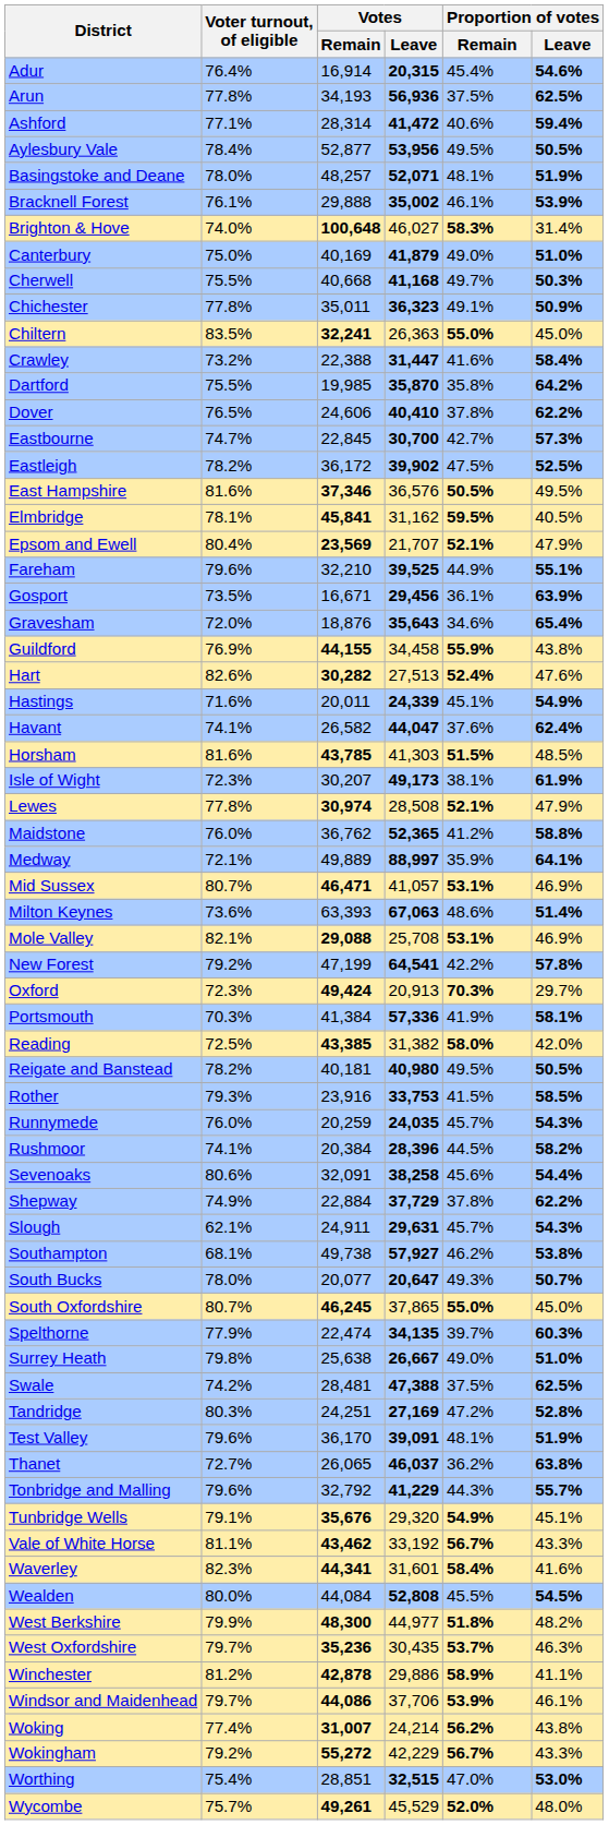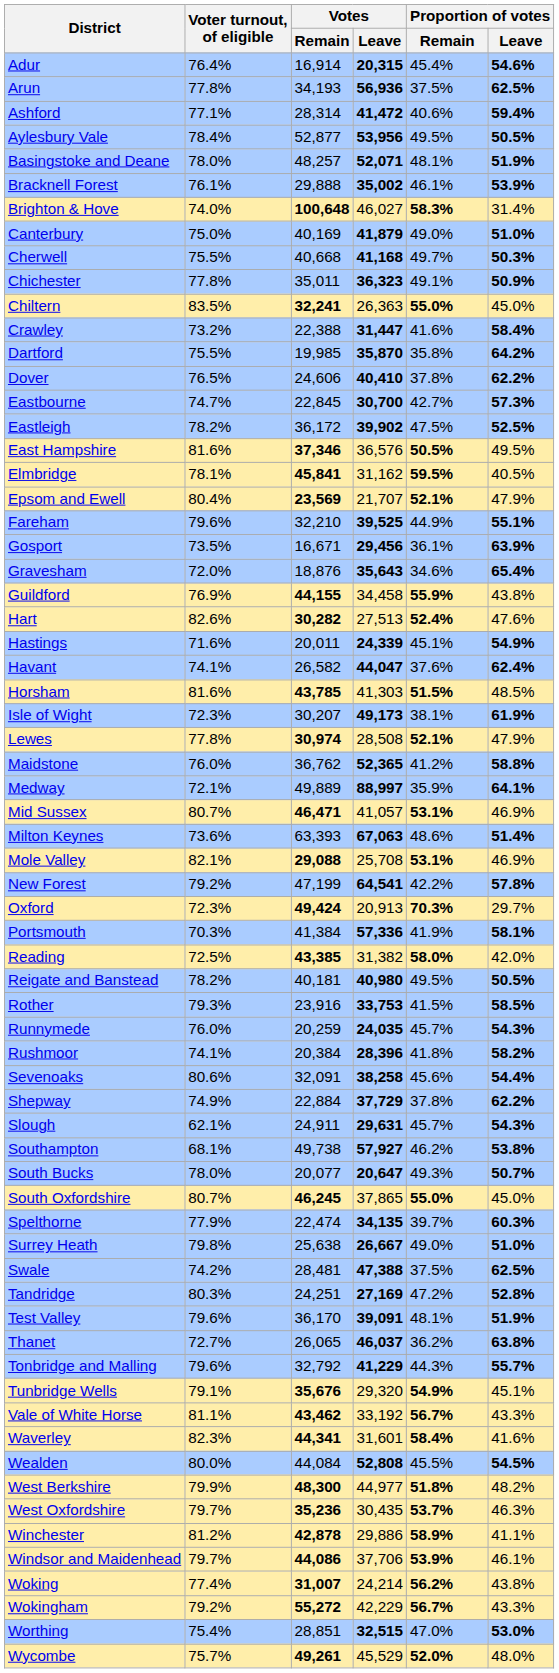 <table class="wikitable sortable">
 <tr>
 <th rowspan=2>District</th>
 <th rowspan=2>Voter turnout,<br>of eligible</th>
 <th colspan=2>Votes</th>
 <th colspan=2>Proportion of votes</th>
 </tr>
 <tr>
 <th>Remain</th>
 <th>Leave</th>
 <th>Remain</th>
 <th>Leave</th>
 </tr>
 <tr style="background:#acf;">
 <td><a href='#'>Adur</a></td>
 <td>76.4%</td>
 <td>16,914</td>
 <td><strong>20,315</strong></td>
 <td>45.4%</td>
 <td><strong>54.6%</strong></td>
 </tr>
 <tr style="background:#acf;">
 <td><a href='#'>Arun</a></td>
 <td>77.8%</td>
 <td>34,193</td>
 <td><strong>56,936</strong></td>
 <td>37.5%</td>
 <td><strong>62.5%</strong></td>
 </tr>
 <tr style="background:#acf;">
 <td><a href='#'>Ashford</a></td>
 <td>77.1%</td>
 <td>28,314</td>
 <td><strong>41,472</strong></td>
 <td>40.6%</td>
 <td><strong>59.4%</strong></td>
 </tr>
 <tr style="background:#acf;">
 <td><a href='#'>Aylesbury Vale</a></td>
 <td>78.4%</td>
 <td>52,877</td>
 <td><strong>53,956</strong></td>
 <td>49.5%</td>
 <td><strong>50.5%</strong></td>
 </tr>
 <tr style="background:#acf;">
 <td><a href='#'>Basingstoke and Deane</a></td>
 <td>78.0%</td>
 <td>48,257</td>
 <td><strong>52,071</strong></td>
 <td>48.1%</td>
 <td><strong>51.9%</strong></td>
 </tr>
 <tr style="background:#acf;">
 <td><a href='#'>Bracknell Forest</a></td>
 <td>76.1%</td>
 <td>29,888</td>
 <td><strong>35,002</strong></td>
 <td>46.1%</td>
 <td><strong>53.9%</strong></td>
 </tr>
 <tr style="background:#fea;">
 <td><a href='#'>Brighton & Hove</a></td>
 <td>74.0%</td>
 <td><strong>100,648</strong></td>
 <td>46,027</td>
 <td><strong>58.3%</strong></td>
 <td>31.4%</td>
 </tr>
 <tr style="background:#acf;">
 <td><a href='#'>Canterbury</a></td>
 <td>75.0%</td>
 <td>40,169</td>
 <td><strong>41,879</strong></td>
 <td>49.0%</td>
 <td><strong>51.0%</strong></td>
 </tr>
 <tr style="background:#acf;">
 <td><a href='#'>Cherwell</a></td>
 <td>75.5%</td>
 <td>40,668</td>
 <td><strong>41,168</strong></td>
 <td>49.7%</td>
 <td><strong>50.3%</strong></td>
 </tr>
 <tr style="background:#acf;">
 <td><a href='#'>Chichester</a></td>
 <td>77.8%</td>
 <td>35,011</td>
 <td><strong>36,323</strong></td>
 <td>49.1%</td>
 <td><strong>50.9%</strong></td>
 </tr>
 <tr style="background:#fea;">
 <td><a href='#'>Chiltern</a></td>
 <td>83.5%</td>
 <td><strong>32,241</strong></td>
 <td>26,363</td>
 <td><strong>55.0%</strong></td>
 <td>45.0%</td>
 </tr>
 <tr style="background:#acf;">
 <td><a href='#'>Crawley</a></td>
 <td>73.2%</td>
 <td>22,388</td>
 <td><strong>31,447</strong></td>
 <td>41.6%</td>
 <td><strong>58.4%</strong></td>
 </tr>
 <tr style="background:#acf;">
 <td><a href='#'>Dartford</a></td>
 <td>75.5%</td>
 <td>19,985</td>
 <td><strong>35,870</strong></td>
 <td>35.8%</td>
 <td><strong>64.2%</strong></td>
 </tr>
 <tr style="background:#acf;">
 <td><a href='#'>Dover</a></td>
 <td>76.5%</td>
 <td>24,606</td>
 <td><strong>40,410</strong></td>
 <td>37.8%</td>
 <td><strong>62.2%</strong></td>
 </tr>
 <tr style="background:#acf;">
 <td><a href='#'>Eastbourne</a></td>
 <td>74.7%</td>
 <td>22,845</td>
 <td><strong>30,700</strong></td>
 <td>42.7%</td>
 <td><strong>57.3%</strong></td>
 </tr>
 <tr style="background:#acf;">
 <td><a href='#'>Eastleigh</a></td>
 <td>78.2%</td>
 <td>36,172</td>
 <td><strong>39,902</strong></td>
 <td>47.5%</td>
 <td><strong>52.5%</strong></td>
 </tr>
 <tr style="background:#fea;">
 <td><a href='#'>East Hampshire</a></td>
 <td>81.6%</td>
 <td><strong>37,346</strong></td>
 <td>36,576</td>
 <td><strong>50.5%</strong></td>
 <td>49.5%</td>
 </tr>
 <tr style="background:#fea;">
 <td><a href='#'>Elmbridge</a></td>
 <td>78.1%</td>
 <td><strong>45,841</strong></td>
 <td>31,162</td>
 <td><strong>59.5%</strong></td>
 <td>40.5%</td>
 </tr>
 <tr style="background:#fea;">
 <td><a href='#'>Epsom and Ewell</a></td>
 <td>80.4%</td>
 <td><strong>23,569</strong></td>
 <td>21,707</td>
 <td><strong>52.1%</strong></td>
 <td>47.9%</td>
 </tr>
 <tr style="background:#acf;">
 <td><a href='#'>Fareham</a></td>
 <td>79.6%</td>
 <td>32,210</td>
 <td><strong>39,525</strong></td>
 <td>44.9%</td>
 <td><strong>55.1%</strong></td>
 </tr>
 <tr style="background:#acf;">
 <td><a href='#'>Gosport</a></td>
 <td>73.5%</td>
 <td>16,671</td>
 <td><strong>29,456</strong></td>
 <td>36.1%</td>
 <td><strong>63.9%</strong></td>
 </tr>
 <tr style="background:#acf;">
 <td><a href='#'>Gravesham</a></td>
 <td>72.0%</td>
 <td>18,876</td>
 <td><strong>35,643</strong></td>
 <td>34.6%</td>
 <td><strong>65.4%</strong></td>
 </tr>
 <tr style="background:#fea;">
 <td><a href='#'>Guildford</a></td>
 <td>76.9%</td>
 <td><strong>44,155</strong></td>
 <td>34,458</td>
 <td><strong>55.9%</strong></td>
 <td>43.8%</td>
 </tr>
 <tr style="background:#fea;">
 <td><a href='#'>Hart</a></td>
 <td>82.6%</td>
 <td><strong>30,282</strong></td>
 <td>27,513</td>
 <td><strong>52.4%</strong></td>
 <td>47.6%</td>
 </tr>
 <tr style="background:#acf;">
 <td><a href='#'>Hastings</a></td>
 <td>71.6%</td>
 <td>20,011</td>
 <td><strong>24,339</strong></td>
 <td>45.1%</td>
 <td><strong>54.9%</strong></td>
 </tr>
 <tr style="background:#acf;">
 <td><a href='#'>Havant</a></td>
 <td>74.1%</td>
 <td>26,582</td>
 <td><strong>44,047</strong></td>
 <td>37.6%</td>
 <td><strong>62.4%</strong></td>
 </tr>
 <tr style="background:#fea;">
 <td><a href='#'>Horsham</a></td>
 <td>81.6%</td>
 <td><strong>43,785</strong></td>
 <td>41,303</td>
 <td><strong>51.5%</strong></td>
 <td>48.5%</td>
 </tr>
 <tr style="background:#acf;">
 <td><a href='#'>Isle of Wight</a></td>
 <td>72.3%</td>
 <td>30,207</td>
 <td><strong>49,173</strong></td>
 <td>38.1%</td>
 <td><strong>61.9%</strong></td>
 </tr>
 <tr style="background:#fea;">
 <td><a href='#'>Lewes</a></td>
 <td>77.8%</td>
 <td><strong>30,974</strong></td>
 <td>28,508</td>
 <td><strong>52.1%</strong></td>
 <td>47.9%</td>
 </tr>
 <tr style="background:#acf;">
 <td><a href='#'>Maidstone</a></td>
 <td>76.0%</td>
 <td>36,762</td>
 <td><strong>52,365</strong></td>
 <td>41.2%</td>
 <td><strong>58.8%</strong></td>
 </tr>
 <tr style="background:#acf;">
 <td><a href='#'>Medway</a></td>
 <td>72.1%</td>
 <td>49,889</td>
 <td><strong>88,997</strong></td>
 <td>35.9%</td>
 <td><strong>64.1%</strong></td>
 </tr>
 <tr style="background:#fea;">
 <td><a href='#'>Mid Sussex</a></td>
 <td>80.7%</td>
 <td><strong>46,471</strong></td>
 <td>41,057</td>
 <td><strong>53.1%</strong></td>
 <td>46.9%</td>
 </tr>
 <tr style="background:#acf;">
 <td><a href='#'>Milton Keynes</a></td>
 <td>73.6%</td>
 <td>63,393</td>
 <td><strong>67,063</strong></td>
 <td>48.6%</td>
 <td><strong>51.4%</strong></td>
 </tr>
 <tr style="background:#fea;">
 <td><a href='#'>Mole Valley</a></td>
 <td>82.1%</td>
 <td><strong>29,088</strong></td>
 <td>25,708</td>
 <td><strong>53.1%</strong></td>
 <td>46.9%</td>
 </tr>
 <tr style="background:#acf;">
 <td><a href='#'>New Forest</a></td>
 <td>79.2%</td>
 <td>47,199</td>
 <td><strong>64,541</strong></td>
 <td>42.2%</td>
 <td><strong>57.8%</strong></td>
 </tr>
 <tr style="background:#fea;">
 <td><a href='#'>Oxford</a></td>
 <td>72.3%</td>
 <td><strong>49,424</strong></td>
 <td>20,913</td>
 <td><strong>70.3%</strong></td>
 <td>29.7%</td>
 </tr>
 <tr style="background:#acf;">
 <td><a href='#'>Portsmouth</a></td>
 <td>70.3%</td>
 <td>41,384</td>
 <td><strong>57,336</strong></td>
 <td>41.9%</td>
 <td><strong>58.1%</strong></td>
 </tr>
 <tr style="background:#fea;">
 <td><a href='#'>Reading</a></td>
 <td>72.5%</td>
 <td><strong>43,385</strong></td>
 <td>31,382</td>
 <td><strong>58.0%</strong></td>
 <td>42.0%</td>
 </tr>
 <tr style="background:#acf;">
 <td><a href='#'>Reigate and Banstead</a></td>
 <td>78.2%</td>
 <td>40,181</td>
 <td><strong>40,980</strong></td>
 <td>49.5%</td>
 <td><strong>50.5%</strong></td>
 </tr>
 <tr style="background:#acf;">
 <td><a href='#'>Rother</a></td>
 <td>79.3%</td>
 <td>23,916</td>
 <td><strong>33,753</strong></td>
 <td>41.5%</td>
 <td><strong>58.5%</strong></td>
 </tr>
 <tr style="background:#acf;">
 <td><a href='#'>Runnymede</a></td>
 <td>76.0%</td>
 <td>20,259</td>
 <td><strong>24,035</strong></td>
 <td>45.7%</td>
 <td><strong>54.3%</strong></td>
 </tr>
 <tr style="background:#acf;">
 <td><a href='#'>Rushmoor</a></td>
 <td>74.1%</td>
 <td>20,384</td>
 <td><strong>28,396</strong></td>
-<td>44.5%</td>
+<td>41.8%</td>
 <td><strong>58.2%</strong></td>
 </tr>
 <tr style="background:#acf;">
 <td><a href='#'>Sevenoaks</a></td>
 <td>80.6%</td>
 <td>32,091</td>
 <td><strong>38,258</strong></td>
 <td>45.6%</td>
 <td><strong>54.4%</strong></td>
 </tr>
 <tr style="background:#acf;">
 <td><a href='#'>Shepway</a></td>
 <td>74.9%</td>
 <td>22,884</td>
 <td><strong>37,729</strong></td>
 <td>37.8%</td>
 <td><strong>62.2%</strong></td>
 </tr>
 <tr style="background:#acf;">
 <td><a href='#'>Slough</a></td>
 <td>62.1%</td>
 <td>24,911</td>
 <td><strong>29,631</strong></td>
 <td>45.7%</td>
 <td><strong>54.3%</strong></td>
 </tr>
 <tr style="background:#acf;">
 <td><a href='#'>Southampton</a></td>
 <td>68.1%</td>
 <td>49,738</td>
 <td><strong>57,927</strong></td>
 <td>46.2%</td>
 <td><strong>53.8%</strong></td>
 </tr>
 <tr style="background:#acf;">
 <td><a href='#'>South Bucks</a></td>
 <td>78.0%</td>
 <td>20,077</td>
 <td><strong>20,647</strong></td>
 <td>49.3%</td>
 <td><strong>50.7%</strong></td>
 </tr>
 <tr style="background:#fea;">
 <td><a href='#'>South Oxfordshire</a></td>
 <td>80.7%</td>
 <td><strong>46,245</strong></td>
 <td>37,865</td>
 <td><strong>55.0%</strong></td>
 <td>45.0%</td>
 </tr>
 <tr style="background:#acf;">
 <td><a href='#'>Spelthorne</a></td>
 <td>77.9%</td>
 <td>22,474</td>
 <td><strong>34,135</strong></td>
 <td>39.7%</td>
 <td><strong>60.3%</strong></td>
 </tr>
 <tr style="background:#acf;">
 <td><a href='#'>Surrey Heath</a></td>
 <td>79.8%</td>
 <td>25,638</td>
 <td><strong>26,667</strong></td>
 <td>49.0%</td>
 <td><strong>51.0%</strong></td>
 </tr>
 <tr style="background:#acf;">
 <td><a href='#'>Swale</a></td>
 <td>74.2%</td>
 <td>28,481</td>
 <td><strong>47,388</strong></td>
 <td>37.5%</td>
 <td><strong>62.5%</strong></td>
 </tr>
 <tr style="background:#acf;">
 <td><a href='#'>Tandridge</a></td>
 <td>80.3%</td>
 <td>24,251</td>
 <td><strong>27,169</strong></td>
 <td>47.2%</td>
 <td><strong>52.8%</strong></td>
 </tr>
 <tr style="background:#acf;">
 <td><a href='#'>Test Valley</a></td>
 <td>79.6%</td>
 <td>36,170</td>
 <td><strong>39,091</strong></td>
 <td>48.1%</td>
 <td><strong>51.9%</strong></td>
 </tr>
 <tr style="background:#acf;">
 <td><a href='#'>Thanet</a></td>
 <td>72.7%</td>
 <td>26,065</td>
 <td><strong>46,037</strong></td>
 <td>36.2%</td>
 <td><strong>63.8%</strong></td>
 </tr>
 <tr style="background:#acf;">
 <td><a href='#'>Tonbridge and Malling</a></td>
 <td>79.6%</td>
 <td>32,792</td>
 <td><strong>41,229</strong></td>
 <td>44.3%</td>
 <td><strong>55.7%</strong></td>
 </tr>
 <tr style="background:#fea;">
 <td><a href='#'>Tunbridge Wells</a></td>
 <td>79.1%</td>
 <td><strong>35,676</strong></td>
 <td>29,320</td>
 <td><strong>54.9%</strong></td>
 <td>45.1%</td>
 </tr>
 <tr style="background:#fea;">
 <td><a href='#'>Vale of White Horse</a></td>
 <td>81.1%</td>
 <td><strong>43,462</strong></td>
 <td>33,192</td>
 <td><strong>56.7%</strong></td>
 <td>43.3%</td>
 </tr>
 <tr style="background:#fea;">
 <td><a href='#'>Waverley</a></td>
 <td>82.3%</td>
 <td><strong>44,341</strong></td>
 <td>31,601</td>
 <td><strong>58.4%</strong></td>
 <td>41.6%</td>
 </tr>
 <tr style="background:#acf;">
 <td><a href='#'>Wealden</a></td>
 <td>80.0%</td>
 <td>44,084</td>
 <td><strong>52,808</strong></td>
 <td>45.5%</td>
 <td><strong>54.5%</strong></td>
 </tr>
 <tr style="background:#fea;">
 <td><a href='#'>West Berkshire</a></td>
 <td>79.9%</td>
 <td><strong>48,300</strong></td>
 <td>44,977</td>
 <td><strong>51.8%</strong></td>
 <td>48.2%</td>
 </tr>
 <tr style="background:#fea;">
 <td><a href='#'>West Oxfordshire</a></td>
 <td>79.7%</td>
 <td><strong>35,236</strong></td>
 <td>30,435</td>
 <td><strong>53.7%</strong></td>
 <td>46.3%</td>
 </tr>
 <tr style="background:#fea;">
 <td><a href='#'>Winchester</a></td>
 <td>81.2%</td>
 <td><strong>42,878</strong></td>
 <td>29,886</td>
 <td><strong>58.9%</strong></td>
 <td>41.1%</td>
 </tr>
 <tr style="background:#fea;">
 <td><a href='#'>Windsor and Maidenhead</a></td>
 <td>79.7%</td>
 <td><strong>44,086</strong></td>
 <td>37,706</td>
 <td><strong>53.9%</strong></td>
 <td>46.1%</td>
 </tr>
 <tr style="background:#fea;">
 <td><a href='#'>Woking</a></td>
 <td>77.4%</td>
 <td><strong>31,007</strong></td>
 <td>24,214</td>
 <td><strong>56.2%</strong></td>
 <td>43.8%</td>
 </tr>
 <tr style="background:#fea;">
 <td><a href='#'>Wokingham</a></td>
 <td>79.2%</td>
 <td><strong>55,272</strong></td>
 <td>42,229</td>
 <td><strong>56.7%</strong></td>
 <td>43.3%</td>
 </tr>
 <tr style="background:#acf;">
 <td><a href='#'>Worthing</a></td>
 <td>75.4%</td>
 <td>28,851</td>
 <td><strong>32,515</strong></td>
 <td>47.0%</td>
 <td><strong>53.0%</strong></td>
 </tr>
 <tr style="background:#fea;">
 <td><a href='#'>Wycombe</a></td>
 <td>75.7%</td>
 <td><strong>49,261</strong></td>
 <td>45,529</td>
 <td><strong>52.0%</strong></td>
 <td>48.0%</td>
 </tr>
 </table>
